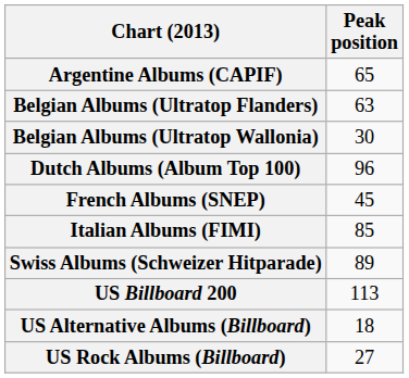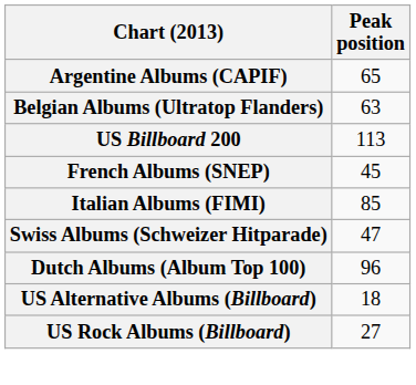 <table class="wikitable sortable plainrowheaders">
 <tr>
 <th scope="col">Chart (2013)</th>
 <th scope="col">Peak<br>position</th>
 </tr>
 <tr>
 <th scope="row">Argentine Albums (CAPIF)</th>
 <td style="text-align:center;">65</td>
 </tr>
 <tr>
 <th scope="row">Belgian Albums (Ultratop Flanders)</th>
 <td style="text-align:center;">63</td>
 </tr>
 <tr>
-<th scope="row">Belgian Albums (Ultratop Wallonia)</th>
-<td style="text-align:center;">30</td>
-</tr>
-<tr>
-<th scope="row">Dutch Albums (Album Top 100)</th>
-<td style="text-align:center;">96</td>
+<th scope="row">US <em>Billboard</em> 200</th>
+<td style="text-align:center;">113</td>
 </tr>
 <tr>
 <th scope="row">French Albums (SNEP)</th>
 <td style="text-align:center;">45</td>
 </tr>
 <tr>
 <th scope="row">Italian Albums (FIMI)</th>
 <td style="text-align:center;">85</td>
 </tr>
 <tr>
 <th scope="row">Swiss Albums (Schweizer Hitparade)</th>
-<td style="text-align:center;">89</td>
+<td style="text-align:center;">47</td>
 </tr>
 <tr>
-<th scope="row">US <em>Billboard</em> 200</th>
-<td style="text-align:center;">113</td>
+<th scope="row">Dutch Albums (Album Top 100)</th>
+<td style="text-align:center;">96</td>
 </tr>
 <tr>
 <th scope="row">US Alternative Albums (<em>Billboard</em>)</th>
 <td style="text-align:center;">18</td>
 </tr>
 <tr>
 <th scope="row">US Rock Albums (<em>Billboard</em>)</th>
 <td style="text-align:center;">27</td>
 </tr>
 </table>
